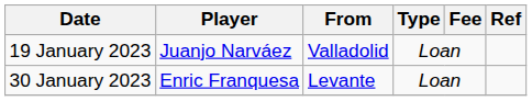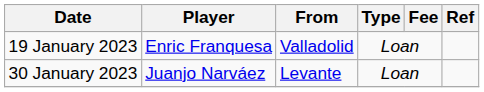 <table class="wikitable">
 <tr>
 <th>Date</th>
 <th>Player</th>
 <th>From</th>
 <th>Type</th>
 <th>Fee</th>
 <th>Ref</th>
 </tr>
 <tr>
 <td>19 January 2023</td>
-<td> <a href='#'>Juanjo Narváez</a></td>
+<td> <a href='#'>Enric Franquesa</a></td>
 <td><a href='#'>Valladolid</a></td>
 <td colspan=2 align=center><em>Loan</em></td>
 <td align=center></td>
 </tr>
 <tr>
 <td>30 January 2023</td>
-<td> <a href='#'>Enric Franquesa</a></td>
+<td> <a href='#'>Juanjo Narváez</a></td>
 <td><a href='#'>Levante</a></td>
 <td colspan=2 align=center><em>Loan</em></td>
 <td align=center></td>
 </tr>
 <tr>
 </tr>
 </table>
